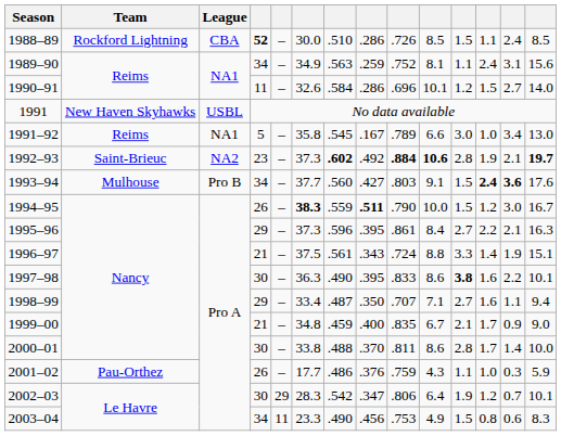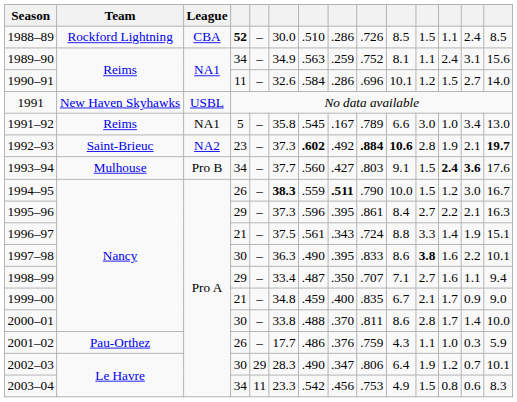 <table class="wikitable sortable" style="font-size:95%; text-align:center;">
 <tr>
 <th>Season</th>
 <th>Team</th>
 <th>League</th>
 <th></th>
 <th></th>
 <th></th>
 <th></th>
 <th></th>
 <th></th>
 <th></th>
 <th></th>
 <th></th>
 <th></th>
 <th></th>
 </tr>
 <tr>
 <td>1988–89</td>
 <td><a href='#'>Rockford Lightning</a></td>
 <td><a href='#'>CBA</a></td>
 <td><strong>52</strong></td>
 <td>–</td>
 <td>30.0</td>
 <td>.510</td>
 <td>.286</td>
 <td>.726</td>
 <td>8.5</td>
 <td>1.5</td>
 <td>1.1</td>
 <td>2.4</td>
 <td>8.5</td>
 </tr>
 <tr>
 <td>1989–90</td>
 <td rowspan=2><a href='#'>Reims</a></td>
 <td rowspan=2><a href='#'>NA1</a></td>
 <td>34</td>
 <td>–</td>
 <td>34.9</td>
 <td>.563</td>
 <td>.259</td>
 <td>.752</td>
 <td>8.1</td>
 <td>1.1</td>
 <td>2.4</td>
 <td>3.1</td>
 <td>15.6</td>
 </tr>
 <tr>
 <td>1990–91</td>
 <td>11</td>
 <td>–</td>
 <td>32.6</td>
 <td>.584</td>
 <td>.286</td>
 <td>.696</td>
 <td>10.1</td>
 <td>1.2</td>
 <td>1.5</td>
 <td>2.7</td>
 <td>14.0</td>
 </tr>
 <tr>
 <td>1991</td>
 <td><a href='#'>New Haven Skyhawks</a></td>
 <td><a href='#'>USBL</a></td>
 <td colspan=11 style="text-align:center;"><em>No data available</em></td>
 </tr>
 <tr>
 <td>1991–92</td>
 <td><a href='#'>Reims</a></td>
 <td>NA1</td>
 <td>5</td>
 <td>–</td>
 <td>35.8</td>
 <td>.545</td>
 <td>.167</td>
 <td>.789</td>
 <td>6.6</td>
 <td>3.0</td>
 <td>1.0</td>
 <td>3.4</td>
 <td>13.0</td>
 </tr>
 <tr>
 <td>1992–93</td>
 <td><a href='#'>Saint-Brieuc</a></td>
 <td><a href='#'>NA2</a></td>
 <td>23</td>
 <td>–</td>
 <td>37.3</td>
 <td><strong>.602</strong></td>
 <td>.492</td>
 <td><strong>.884</strong></td>
 <td><strong>10.6</strong></td>
 <td>2.8</td>
 <td>1.9</td>
 <td>2.1</td>
 <td><strong>19.7</strong></td>
 </tr>
 <tr>
 <td>1993–94</td>
 <td><a href='#'>Mulhouse</a></td>
 <td>Pro B</td>
 <td>34</td>
 <td>–</td>
 <td>37.7</td>
 <td>.560</td>
 <td>.427</td>
 <td>.803</td>
 <td>9.1</td>
 <td>1.5</td>
 <td><strong>2.4</strong></td>
 <td><strong>3.6</strong></td>
 <td>17.6</td>
 </tr>
 <tr>
 <td>1994–95</td>
 <td rowspan=7><a href='#'>Nancy</a></td>
 <td rowspan=10>Pro A</td>
 <td>26</td>
 <td>–</td>
 <td><strong>38.3</strong></td>
 <td>.559</td>
 <td><strong>.511</strong></td>
 <td>.790</td>
 <td>10.0</td>
 <td>1.5</td>
 <td>1.2</td>
 <td>3.0</td>
 <td>16.7</td>
 </tr>
 <tr>
 <td>1995–96</td>
 <td>29</td>
 <td>–</td>
 <td>37.3</td>
 <td>.596</td>
 <td>.395</td>
 <td>.861</td>
 <td>8.4</td>
 <td>2.7</td>
 <td>2.2</td>
 <td>2.1</td>
 <td>16.3</td>
 </tr>
 <tr>
 <td>1996–97</td>
 <td>21</td>
 <td>–</td>
 <td>37.5</td>
 <td>.561</td>
 <td>.343</td>
 <td>.724</td>
 <td>8.8</td>
 <td>3.3</td>
 <td>1.4</td>
 <td>1.9</td>
 <td>15.1</td>
 </tr>
 <tr>
 <td>1997–98</td>
 <td>30</td>
 <td>–</td>
 <td>36.3</td>
 <td>.490</td>
 <td>.395</td>
 <td>.833</td>
 <td>8.6</td>
 <td><strong>3.8</strong></td>
 <td>1.6</td>
 <td>2.2</td>
 <td>10.1</td>
 </tr>
 <tr>
 <td>1998–99</td>
 <td>29</td>
 <td>–</td>
 <td>33.4</td>
 <td>.487</td>
 <td>.350</td>
 <td>.707</td>
 <td>7.1</td>
 <td>2.7</td>
 <td>1.6</td>
 <td>1.1</td>
 <td>9.4</td>
 </tr>
 <tr>
 <td>1999–00</td>
 <td>21</td>
 <td>–</td>
 <td>34.8</td>
 <td>.459</td>
 <td>.400</td>
 <td>.835</td>
 <td>6.7</td>
 <td>2.1</td>
 <td>1.7</td>
 <td>0.9</td>
 <td>9.0</td>
 </tr>
 <tr>
 <td>2000–01</td>
 <td>30</td>
 <td>–</td>
 <td>33.8</td>
 <td>.488</td>
 <td>.370</td>
 <td>.811</td>
 <td>8.6</td>
 <td>2.8</td>
 <td>1.7</td>
 <td>1.4</td>
 <td>10.0</td>
 </tr>
 <tr>
 <td>2001–02</td>
 <td><a href='#'>Pau-Orthez</a></td>
 <td>26</td>
 <td>–</td>
 <td>17.7</td>
 <td>.486</td>
 <td>.376</td>
 <td>.759</td>
 <td>4.3</td>
 <td>1.1</td>
 <td>1.0</td>
 <td>0.3</td>
 <td>5.9</td>
 </tr>
 <tr>
 <td>2002–03</td>
 <td rowspan=2><a href='#'>Le Havre</a></td>
 <td>30</td>
 <td>29</td>
 <td>28.3</td>
-<td>.542</td>
+<td>.490</td>
 <td>.347</td>
 <td>.806</td>
 <td>6.4</td>
 <td>1.9</td>
 <td>1.2</td>
 <td>0.7</td>
 <td>10.1</td>
 </tr>
 <tr>
 <td>2003–04</td>
 <td>34</td>
 <td>11</td>
 <td>23.3</td>
-<td>.490</td>
+<td>.542</td>
 <td>.456</td>
 <td>.753</td>
 <td>4.9</td>
 <td>1.5</td>
 <td>0.8</td>
 <td>0.6</td>
 <td>8.3</td>
 </tr>
 </table>
